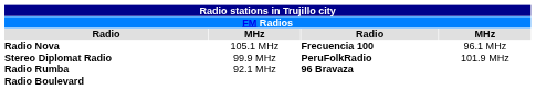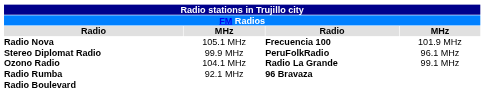 <table class="toc" cellpadding="0" cellspacing="1"  style="margin:1em auto; width:60%; text-align:center; font-size:90%;">
 <tr>
 <th colspan="4" style="background:darkblue; color:white;">Radio stations in Trujillo city</th>
 </tr>
 <tr>
 <th colspan="4" style="background:#0080ff; color:white;"><a href='#'>FM</a> Radios</th>
 </tr>
 <tr style="background:#e0e0e0;">
 <th>Radio</th>
 <th>MHz</th>
 <th>Radio</th>
 <th>MHz</th>
 </tr>
 <tr>
 <td align=left><strong>Radio Nova</strong></td>
 <td>105.1 MHz</td>
 <td align=left><strong>Frecuencia 100</strong></td>
-<td>96.1 MHz</td>
+<td>101.9 MHz</td>
 </tr>
 <tr>
 <td align=left><strong>Stereo Diplomat Radio</strong></td>
 <td>99.9 MHz</td>
 <td align=left><strong>PeruFolkRadio </strong></td>
-<td>101.9 MHz</td>
+<td>96.1 MHz</td>
+</tr>
+<tr>
+<td align=left><strong>Ozono Radio</strong></td>
+<td>104.1 MHz</td>
+<td align=left><strong>Radio La Grande</strong></td>
+<td>99.1 MHz</td>
 </tr>
 <tr>
 <td align=left><strong>Radio Rumba </strong></td>
 <td>92.1 MHz</td>
 <td align=left><strong>96 Bravaza</strong></td>
 <td></td>
 </tr>
 <tr>
 <td align=left><strong>Radio Boulevard</strong></td>
 <td></td>
 </tr>
 </table>
